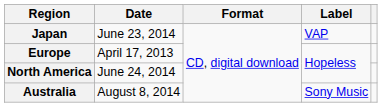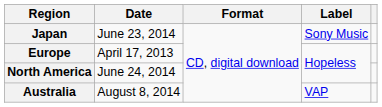 <table class="wikitable plainrowheaders">
 <tr>
 <th scope="col">Region</th>
 <th scope="col">Date</th>
 <th scope="col">Format</th>
 <th scope="col">Label</th>
 <th scope="col"></th>
 </tr>
 <tr>
 <th scope="row">Japan</th>
 <td>June 23, 2014</td>
 <td rowspan="4"><a href='#'>CD</a>, <a href='#'>digital download</a></td>
-<td><a href='#'>VAP</a></td>
+<td><a href='#'>Sony Music</a></td>
 <td></td>
 </tr>
 <tr>
 <th scope="row">Europe</th>
 <td>April 17, 2013</td>
 <td rowspan="2"><a href='#'>Hopeless</a></td>
 <td></td>
 </tr>
 <tr>
 <th scope="row">North America</th>
 <td>June 24, 2014</td>
 <td></td>
 </tr>
 <tr>
 <th scope="row">Australia</th>
 <td>August 8, 2014</td>
-<td><a href='#'>Sony Music</a></td>
+<td><a href='#'>VAP</a></td>
 <td></td>
 </tr>
 </table>
